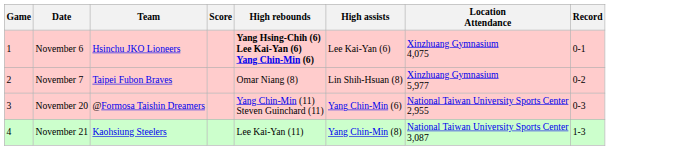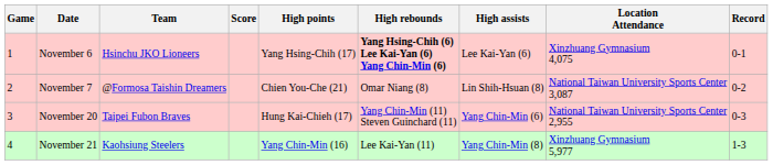 <table class="wikitable">
 <tr>
 <th>Game</th>
 <th>Date</th>
 <th>Team</th>
 <th>Score</th>
+<th>High points</th>
 <th>High rebounds</th>
 <th>High assists</th>
 <th>Location<br>Attendance</th>
 <th>Record</th>
 </tr>
 <tr style="background:#fcc;">
 <td>1</td>
 <td>November 6</td>
 <td><a href='#'>Hsinchu JKO Lioneers</a></td>
 <td></td>
+<td>Yang Hsing-Chih (17)</td>
 <td><strong>Yang Hsing-Chih (6)<br>Lee Kai-Yan (6)<br><a href='#'>Yang Chin-Min</a> (6)</strong></td>
 <td>Lee Kai-Yan (6)</td>
 <td><a href='#'>Xinzhuang Gymnasium</a><br>4,075</td>
 <td>0-1</td>
 </tr>
 <tr style="background:#fcc;">
 <td>2</td>
 <td>November 7</td>
-<td><a href='#'>Taipei Fubon Braves</a></td>
+<td>@<a href='#'>Formosa Taishin Dreamers</a></td>
 <td></td>
+<td>Chien You-Che (21)</td>
 <td>Omar Niang (8)</td>
 <td>Lin Shih-Hsuan (8)</td>
-<td><a href='#'>Xinzhuang Gymnasium</a><br>5,977</td>
+<td><a href='#'>National Taiwan University Sports Center</a><br>3,087</td>
 <td>0-2</td>
 </tr>
 <tr style="background:#fcc;">
 <td>3</td>
 <td>November 20</td>
-<td>@<a href='#'>Formosa Taishin Dreamers</a></td>
+<td><a href='#'>Taipei Fubon Braves</a></td>
 <td></td>
+<td>Hung Kai-Chieh (17)</td>
 <td><a href='#'>Yang Chin-Min</a> (11)<br>Steven Guinchard (11)</td>
 <td><a href='#'>Yang Chin-Min</a> (6)</td>
 <td><a href='#'>National Taiwan University Sports Center</a><br>2,955</td>
 <td>0-3</td>
 </tr>
 <tr style="background:#cfc;">
 <td>4</td>
 <td>November 21</td>
 <td><a href='#'>Kaohsiung Steelers</a></td>
 <td></td>
+<td><a href='#'>Yang Chin-Min</a> (16)</td>
 <td>Lee Kai-Yan (11)</td>
 <td><a href='#'>Yang Chin-Min</a> (8)</td>
-<td><a href='#'>National Taiwan University Sports Center</a><br>3,087</td>
+<td><a href='#'>Xinzhuang Gymnasium</a><br>5,977</td>
 <td>1-3</td>
 </tr>
 </table>
